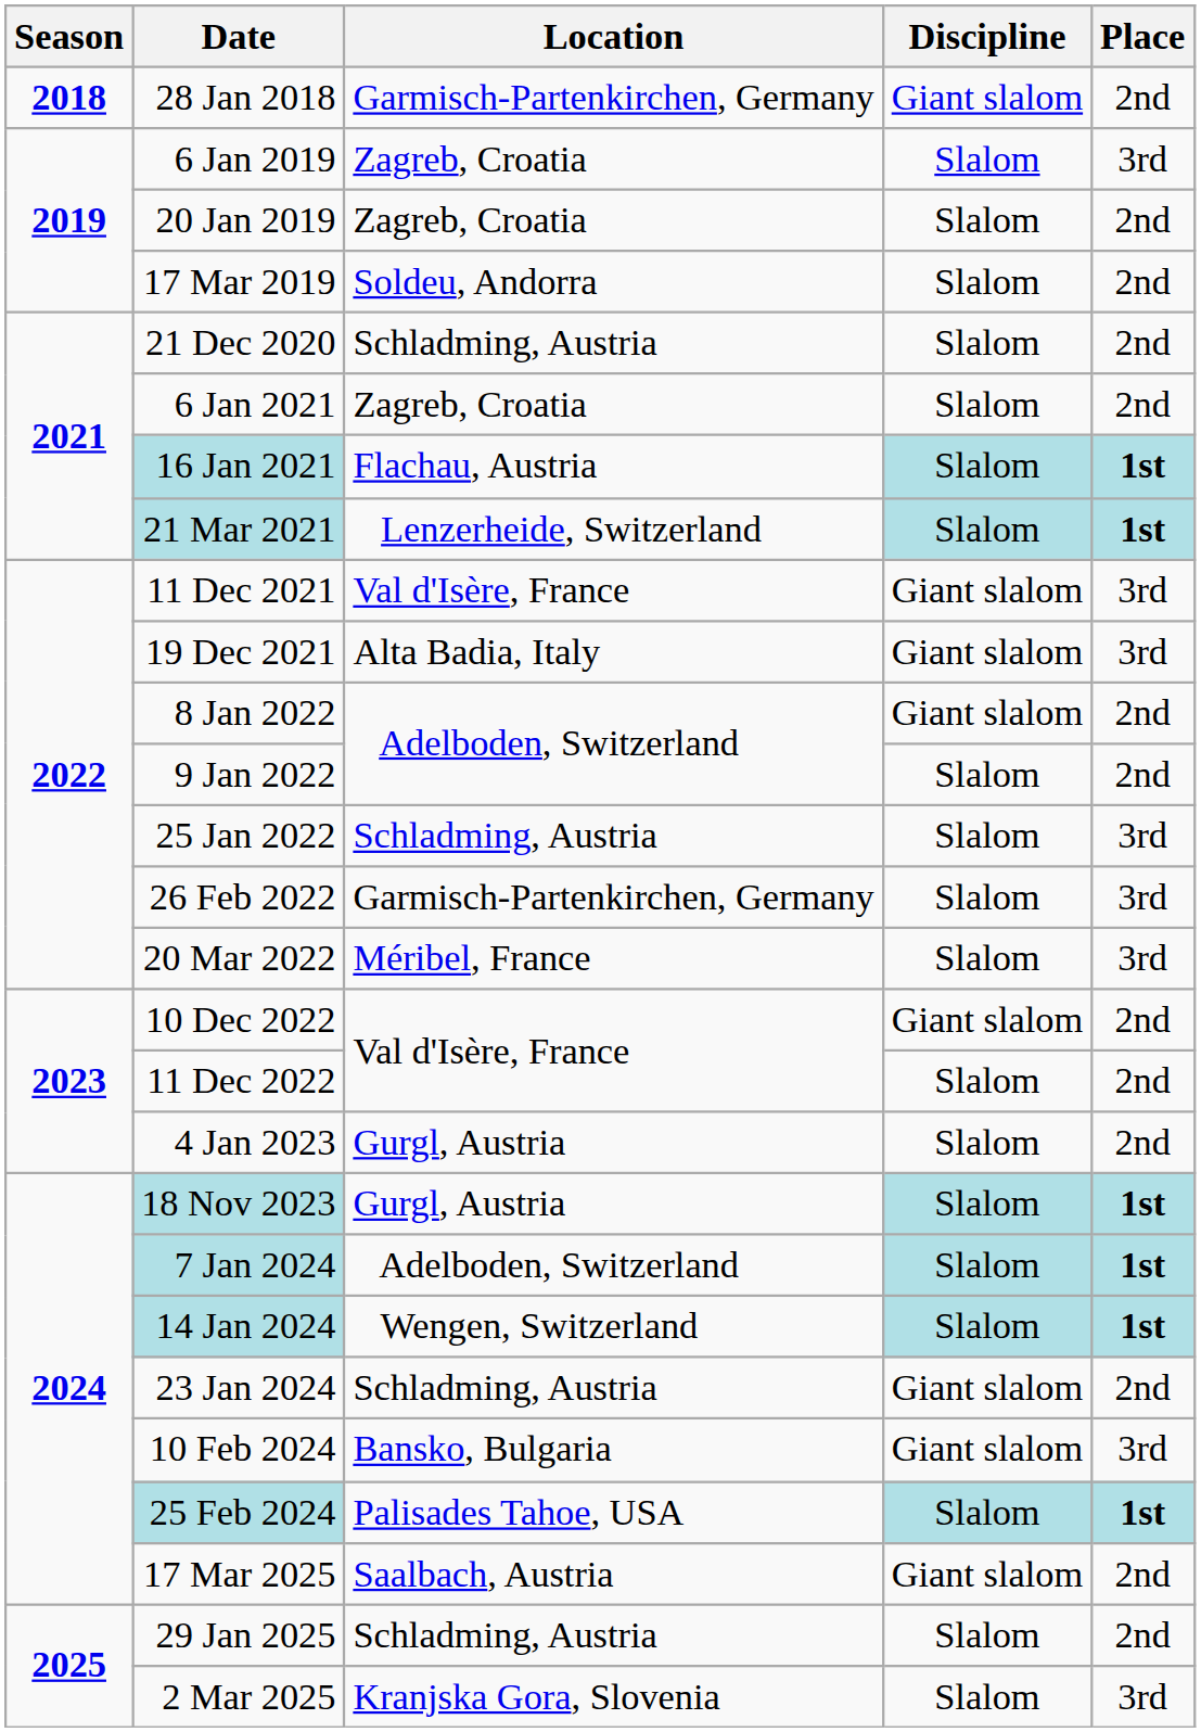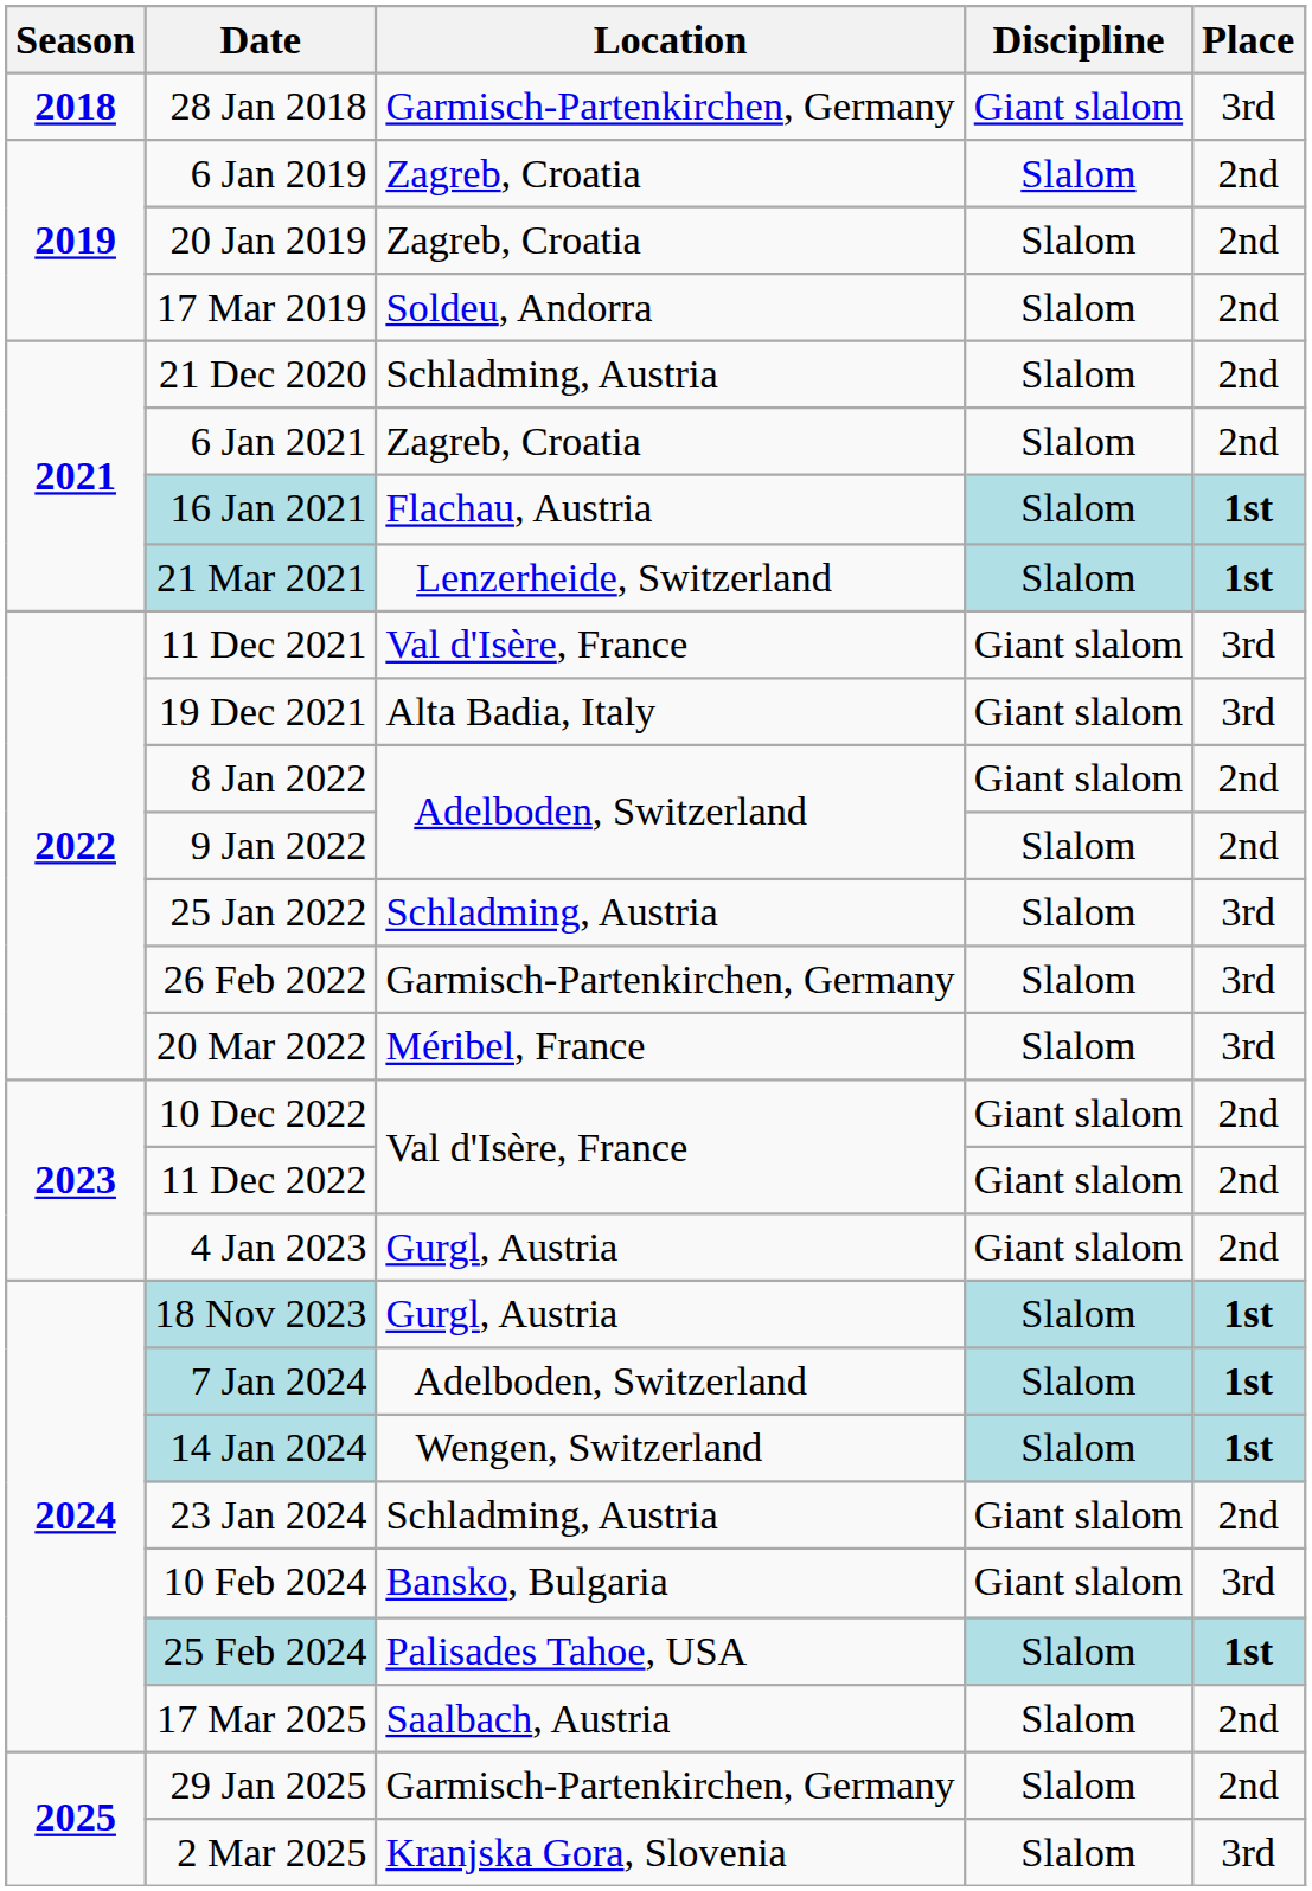 <table class="wikitable" style="text-align:center; font-size:95%;">
 <tr>
 <th>Season</th>
 <th>Date</th>
 <th>Location</th>
 <th>Discipline</th>
 <th>Place</th>
 </tr>
 <tr>
 <td><strong><a href='#'>2018</a></strong></td>
 <td align="right">28 Jan 2018</td>
 <td align="left"> <a href='#'>Garmisch-Partenkirchen</a>, Germany</td>
 <td><a href='#'>Giant slalom</a></td>
-<td>2nd</td>
+<td>3rd</td>
 </tr>
 <tr>
 <td rowspan=3><strong><a href='#'>2019</a></strong></td>
 <td align="right">6 Jan 2019</td>
 <td align="left"> <a href='#'>Zagreb</a>, Croatia</td>
 <td><a href='#'>Slalom</a></td>
-<td align="center">3rd</td>
+<td>2nd</td>
 </tr>
 <tr>
 <td align="right">20 Jan 2019</td>
 <td align="left"> Zagreb, Croatia</td>
 <td>Slalom</td>
 <td align="center">2nd</td>
 </tr>
 <tr>
 <td align=right>17 Mar 2019</td>
 <td align=left> <a href='#'>Soldeu</a>, Andorra</td>
 <td>Slalom</td>
 <td>2nd</td>
 </tr>
 <tr>
 <td rowspan=4><strong><a href='#'>2021</a></strong></td>
 <td align="right">21 Dec 2020</td>
 <td align=left> Schladming, Austria</td>
 <td>Slalom</td>
 <td align="center">2nd</td>
 </tr>
 <tr>
 <td align="right">6 Jan 2021</td>
 <td align="left"> Zagreb, Croatia</td>
 <td>Slalom</td>
 <td align="center">2nd</td>
 </tr>
 <tr>
 <td align=right bgcolor="#BOEOE6">16 Jan 2021</td>
 <td align=left> <a href='#'>Flachau</a>, Austria</td>
 <td bgcolor="#BOEOE6">Slalom</td>
 <td bgcolor="#BOEOE6"><strong>1st</strong></td>
 </tr>
 <tr>
 <td align=right bgcolor="#BOEOE6">21 Mar 2021</td>
 <td align=left>   <a href='#'>Lenzerheide</a>, Switzerland</td>
 <td bgcolor="#BOEOE6">Slalom</td>
 <td bgcolor="#BOEOE6"><strong>1st</strong></td>
 </tr>
 <tr>
 <td rowspan="7"><strong><a href='#'>2022</a></strong></td>
 <td align=right>11 Dec 2021</td>
 <td align=left> <a href='#'>Val d'Isère</a>, France</td>
 <td>Giant slalom</td>
 <td>3rd</td>
 </tr>
 <tr>
 <td align=right>19 Dec 2021</td>
 <td align=left> Alta Badia, Italy</td>
 <td>Giant slalom</td>
 <td>3rd</td>
 </tr>
 <tr>
 <td align=right>8 Jan 2022</td>
 <td align=left rowspan="2">   <a href='#'>Adelboden</a>, Switzerland</td>
 <td>Giant slalom</td>
 <td>2nd</td>
 </tr>
 <tr>
 <td align=right>9 Jan 2022</td>
 <td>Slalom</td>
 <td>2nd</td>
 </tr>
 <tr>
 <td align=right>25 Jan 2022</td>
 <td align=left> <a href='#'>Schladming</a>, Austria</td>
 <td>Slalom</td>
 <td>3rd</td>
 </tr>
 <tr>
 <td align=right>26 Feb 2022</td>
 <td align=left> Garmisch-Partenkirchen, Germany</td>
 <td>Slalom</td>
 <td>3rd</td>
 </tr>
 <tr>
 <td align=right>20 Mar 2022</td>
 <td align=left> <a href='#'>Méribel</a>, France</td>
 <td>Slalom</td>
 <td>3rd</td>
 </tr>
 <tr>
 <td rowspan="3"><strong><a href='#'>2023</a></strong></td>
 <td align=right>10 Dec 2022</td>
 <td rowspan="2" align=left> Val d'Isère, France</td>
 <td>Giant slalom</td>
 <td>2nd</td>
 </tr>
 <tr>
 <td align=right>11 Dec 2022</td>
-<td>Slalom</td>
+<td>Giant slalom</td>
 <td>2nd</td>
 </tr>
 <tr>
 <td align=right>4 Jan 2023</td>
 <td align="left"> <a href='#'>Gurgl</a>, Austria</td>
-<td>Slalom</td>
+<td>Giant slalom</td>
 <td>2nd</td>
 </tr>
 <tr>
 <td rowspan="7"><strong><a href='#'>2024</a></strong></td>
 <td align=right bgcolor="#BOEOE6">18 Nov 2023</td>
 <td align="left"> <a href='#'>Gurgl</a>, Austria</td>
 <td bgcolor="#BOEOE6">Slalom</td>
 <td bgcolor="#BOEOE6"><strong>1st</strong></td>
 </tr>
 <tr>
 <td align=right bgcolor="#BOEOE6">7 Jan 2024</td>
 <td align=left>   Adelboden, Switzerland</td>
 <td bgcolor="#BOEOE6">Slalom</td>
 <td bgcolor="#BOEOE6"><strong>1st</strong></td>
 </tr>
 <tr>
 <td align=right bgcolor="#BOEOE6">14 Jan 2024</td>
 <td align=left>   Wengen, Switzerland</td>
 <td bgcolor="#BOEOE6">Slalom</td>
 <td bgcolor="#BOEOE6"><strong>1st</strong></td>
 </tr>
 <tr>
 <td align=right>23 Jan 2024</td>
 <td align=left> Schladming, Austria</td>
 <td>Giant slalom</td>
 <td>2nd</td>
 </tr>
 <tr>
 <td align=right>10 Feb 2024</td>
 <td align=left> <a href='#'>Bansko</a>, Bulgaria</td>
 <td>Giant slalom</td>
 <td>3rd</td>
 </tr>
 <tr>
 <td align=right bgcolor="#BOEOE6">25 Feb 2024</td>
 <td align=left> <a href='#'>Palisades Tahoe</a>, USA</td>
 <td bgcolor="#BOEOE6">Slalom</td>
 <td bgcolor="#BOEOE6"><strong>1st</strong></td>
 </tr>
 <tr>
 <td align=right>17 Mar 2025</td>
 <td align=left> <a href='#'>Saalbach</a>, Austria</td>
-<td>Giant slalom</td>
+<td>Slalom</td>
 <td>2nd</td>
 </tr>
 <tr>
 <td rowspan="2"><strong><a href='#'>2025</a></strong></td>
 <td align=right>29 Jan 2025</td>
-<td align=left> Schladming, Austria</td>
+<td align=left> Garmisch-Partenkirchen, Germany</td>
 <td>Slalom</td>
 <td>2nd</td>
 </tr>
 <tr>
 <td align=right>2 Mar 2025</td>
 <td align=left> <a href='#'>Kranjska Gora</a>, Slovenia</td>
 <td>Slalom</td>
 <td>3rd</td>
 </tr>
 </table>
